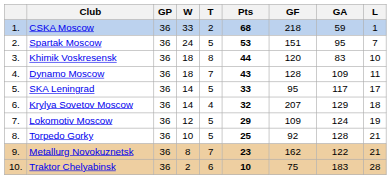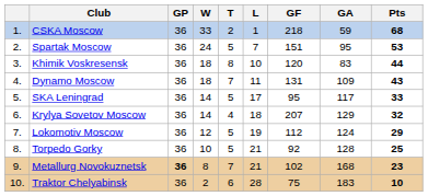 <table class="wikitable">
 <tr>
 <th width="30"></th>
 <th width="200">Club</th>
 <th width="30">GP</th>
 <th width="30">W</th>
 <th width="30">T</th>
-<th width="70">Pts</th>
+<th width="30">L</th>
 <th width="70">GF</th>
 <th width="70">GA</th>
-<th width="30">L</th>
+<th width="70">Pts</th>
 </tr>
 <tr bgcolor="#BCD2EE" align="center">
 <td>1.</td>
 <td align="left"><a href='#'>CSKA Moscow</a></td>
 <td>36</td>
 <td>33</td>
 <td>2</td>
-<td><strong>68</strong></td>
+<td>1</td>
 <td>218</td>
 <td>59</td>
-<td>1</td>
+<td><strong>68</strong></td>
 </tr>
 <tr bgcolor="#FFFFFF" align="center">
 <td>2.</td>
 <td align="left"><a href='#'>Spartak Moscow</a></td>
 <td>36</td>
 <td>24</td>
 <td>5</td>
-<td><strong>53</strong></td>
+<td>7</td>
 <td>151</td>
 <td>95</td>
-<td>7</td>
+<td><strong>53</strong></td>
 </tr>
 <tr bgcolor="#FFFFFF" align="center">
 <td>3.</td>
 <td align="left"><a href='#'>Khimik Voskresensk</a></td>
 <td>36</td>
 <td>18</td>
 <td>8</td>
-<td><strong>44</strong></td>
+<td>10</td>
 <td>120</td>
 <td>83</td>
-<td>10</td>
+<td><strong>44</strong></td>
 </tr>
 <tr bgcolor="#FFFFFF" align="center">
 <td>4.</td>
 <td align="left"><a href='#'>Dynamo Moscow</a></td>
 <td>36</td>
 <td>18</td>
 <td>7</td>
+<td>11</td>
+<td>131</td>
+<td>109</td>
 <td><strong>43</strong></td>
-<td>128</td>
-<td>109</td>
-<td>11</td>
 </tr>
 <tr bgcolor="#FFFFFF" align="center">
 <td>5.</td>
 <td align="left"><a href='#'>SKA Leningrad</a></td>
 <td>36</td>
 <td>14</td>
 <td>5</td>
-<td><strong>33</strong></td>
+<td>17</td>
 <td>95</td>
 <td>117</td>
-<td>17</td>
+<td><strong>33</strong></td>
 </tr>
 <tr bgcolor="#FFFFFF" align="center">
 <td>6.</td>
 <td align="left"><a href='#'>Krylya Sovetov Moscow</a></td>
 <td>36</td>
 <td>14</td>
 <td>4</td>
-<td><strong>32</strong></td>
+<td>18</td>
 <td>207</td>
 <td>129</td>
-<td>18</td>
+<td><strong>32</strong></td>
 </tr>
 <tr bgcolor="#FFFFFF" align="center">
 <td>7.</td>
 <td align="left"><a href='#'>Lokomotiv Moscow</a></td>
 <td>36</td>
 <td>12</td>
 <td>5</td>
+<td>19</td>
+<td>112</td>
+<td>124</td>
 <td><strong>29</strong></td>
-<td>109</td>
-<td>124</td>
-<td>19</td>
 </tr>
 <tr bgcolor="#FFFFFF" align="center">
 <td>8.</td>
 <td align="left"><a href='#'>Torpedo Gorky</a></td>
 <td>36</td>
 <td>10</td>
 <td>5</td>
-<td><strong>25</strong></td>
+<td>21</td>
 <td>92</td>
 <td>128</td>
-<td>21</td>
+<td><strong>25</strong></td>
 </tr>
 <tr bgcolor="#EECFA1" align="center">
 <td>9.</td>
 <td align="left"><a href='#'>Metallurg Novokuznetsk</a></td>
-<td>36</td>
+<td><strong>36</strong></td>
 <td>8</td>
 <td>7</td>
+<td>21</td>
+<td>102</td>
+<td>168</td>
 <td><strong>23</strong></td>
-<td>162</td>
-<td>122</td>
-<td>21</td>
 </tr>
 <tr bgcolor="#EECFA1" align="center">
 <td>10.</td>
 <td align="left"><a href='#'>Traktor Chelyabinsk</a></td>
 <td>36</td>
 <td>2</td>
 <td>6</td>
-<td><strong>10</strong></td>
+<td>28</td>
 <td>75</td>
 <td>183</td>
-<td>28</td>
+<td><strong>10</strong></td>
 </tr>
 </table>
